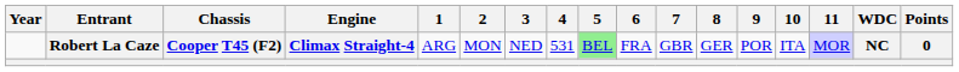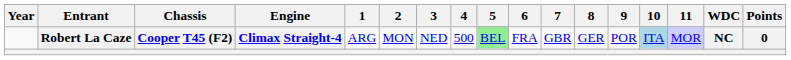 <table class="wikitable" style="text-align:center; font-size:90%">
 <tr>
 <th>Year</th>
 <th>Entrant</th>
 <th>Chassis</th>
 <th>Engine</th>
 <th>1</th>
 <th>2</th>
 <th>3</th>
 <th>4</th>
 <th>5</th>
 <th>6</th>
 <th>7</th>
 <th>8</th>
 <th>9</th>
 <th>10</th>
 <th>11</th>
 <th>WDC</th>
 <th>Points</th>
 </tr>
 <tr>
 <td></td>
 <th>Robert La Caze</th>
 <th><a href='#'>Cooper</a> <a href='#'>T45</a> (F2)</th>
 <th><a href='#'>Climax</a> <a href='#'>Straight-4</a></th>
 <td><a href='#'>ARG</a></td>
 <td><a href='#'>MON</a></td>
 <td><a href='#'>NED</a></td>
-<td><a href='#'>531</a></td>
+<td><a href='#'>500</a></td>
 <td style="background: lightgreen;"><a href='#'>BEL</a></td>
 <td><a href='#'>FRA</a></td>
 <td><a href='#'>GBR</a></td>
 <td><a href='#'>GER</a></td>
 <td><a href='#'>POR</a></td>
-<td><a href='#'>ITA</a></td>
+<td style="background: lightblue;"><a href='#'>ITA</a></td>
 <td style="background:#CFCFFF;"><a href='#'>MOR</a><br></td>
 <th>NC</th>
 <th>0</th>
 </tr>
 <tr>
 <th colspan="17"></th>
 </tr>
 </table>
